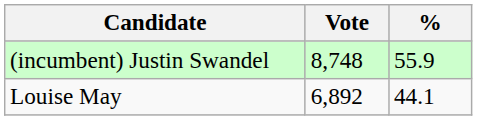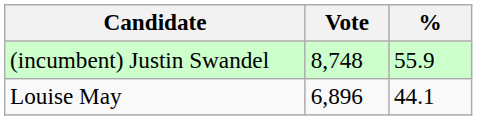 <table class="wikitable">
 <tr>
 <th bgcolor="#DDDDFF" width="200px">Candidate</th>
 <th bgcolor="#DDDDFF" width="50px">Vote</th>
 <th bgcolor="#DDDDFF" width="50px">%</th>
 </tr>
 <tr style="text-align:left; background:#cfc;">
 <td>(incumbent) Justin Swandel</td>
 <td>8,748</td>
 <td>55.9</td>
 </tr>
 <tr>
 <td>Louise May</td>
-<td>6,892</td>
+<td>6,896</td>
 <td>44.1</td>
 </tr>
 </table>
